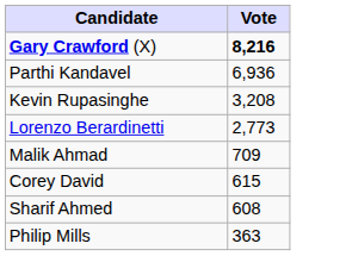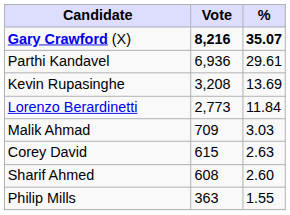 <table class="wikitable">
 <tr>
 <th style="background:#ddf; width:200px;">Candidate</th>
 <th style="background:#ddf; width:50px;">Vote</th>
+<th style="background:#ddf; width:30px;">%</th>
 </tr>
 <tr>
 <td><strong><a href='#'>Gary Crawford</a></strong> (X)</td>
 <td><strong>8,216</strong></td>
+<td><strong>35.07</strong></td>
 </tr>
 <tr>
 <td>Parthi Kandavel</td>
 <td>6,936</td>
+<td>29.61</td>
 </tr>
 <tr>
 <td>Kevin Rupasinghe</td>
 <td>3,208</td>
+<td>13.69</td>
 </tr>
 <tr>
 <td><a href='#'>Lorenzo Berardinetti</a></td>
 <td>2,773</td>
+<td>11.84</td>
 </tr>
 <tr>
 <td>Malik Ahmad</td>
 <td>709</td>
+<td>3.03</td>
 </tr>
 <tr>
 <td>Corey David</td>
 <td>615</td>
+<td>2.63</td>
 </tr>
 <tr>
 <td>Sharif Ahmed</td>
 <td>608</td>
+<td>2.60</td>
 </tr>
 <tr>
 <td>Philip Mills</td>
 <td>363</td>
+<td>1.55</td>
 </tr>
 </table>
